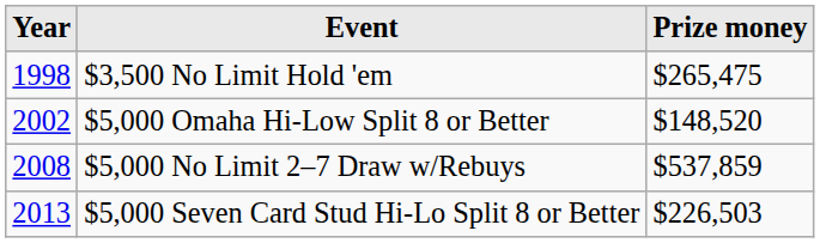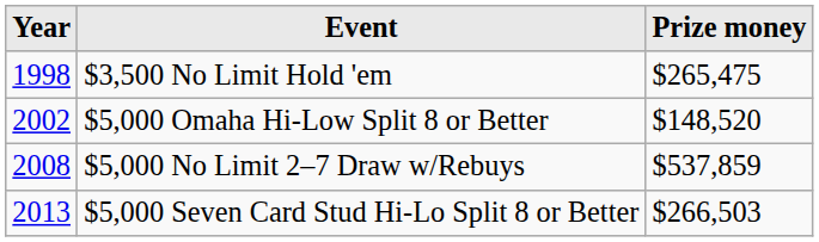 <table class="wikitable">
 <tr>
 <th style="background: #E9E9E9;">Year</th>
 <th style="background: #E9E9E9;">Event</th>
 <th style="background: #E9E9E9;">Prize money</th>
 </tr>
 <tr>
 <td><a href='#'>1998</a></td>
 <td>$3,500 No Limit Hold 'em</td>
 <td>$265,475</td>
 </tr>
 <tr>
 <td><a href='#'>2002</a></td>
 <td>$5,000 Omaha Hi-Low Split 8 or Better</td>
 <td>$148,520</td>
 </tr>
 <tr>
 <td><a href='#'>2008</a></td>
 <td>$5,000 No Limit 2–7 Draw w/Rebuys</td>
 <td>$537,859</td>
 </tr>
 <tr>
 <td><a href='#'>2013</a></td>
 <td>$5,000 Seven Card Stud Hi-Lo Split 8 or Better</td>
-<td>$226,503</td>
+<td>$266,503</td>
 </tr>
 </table>
